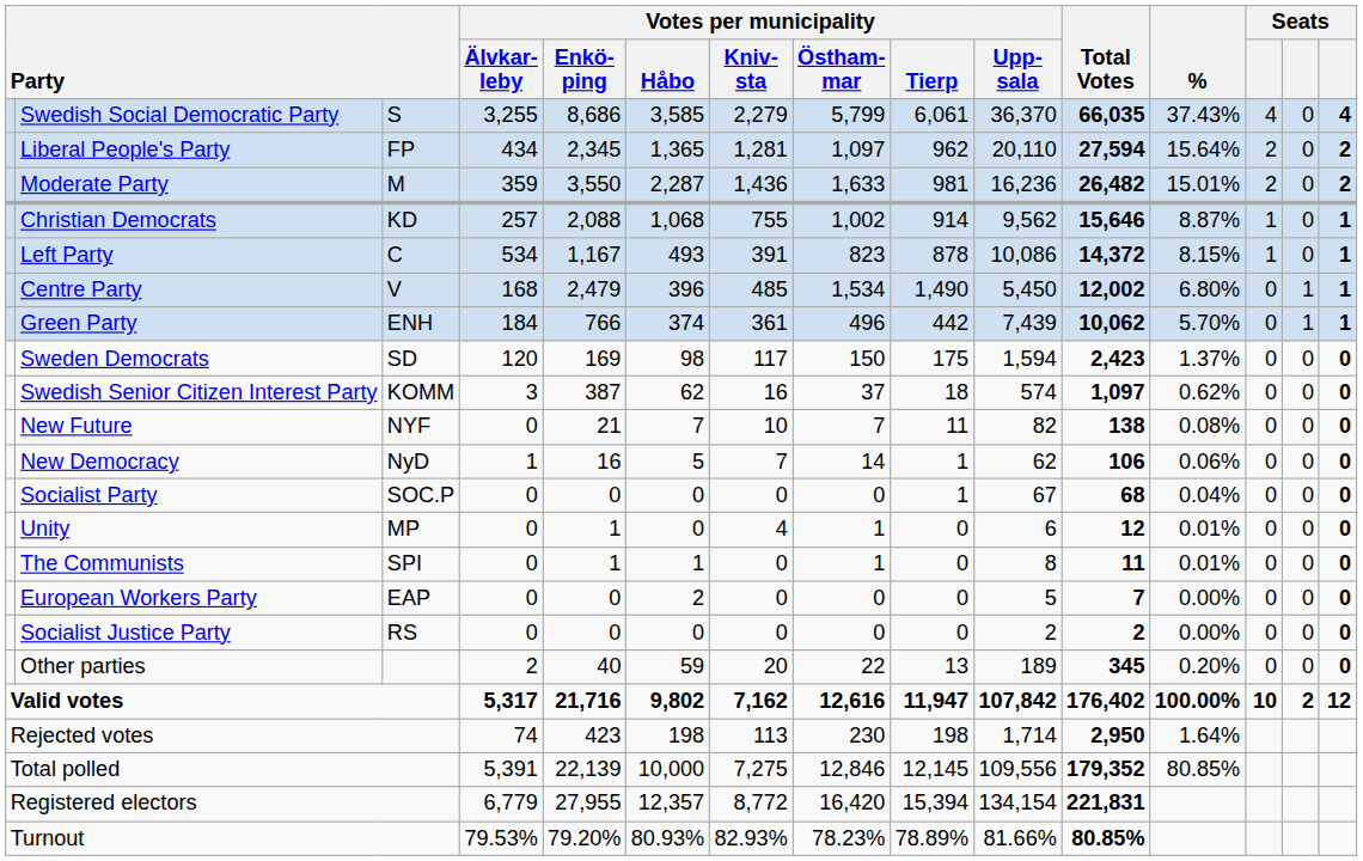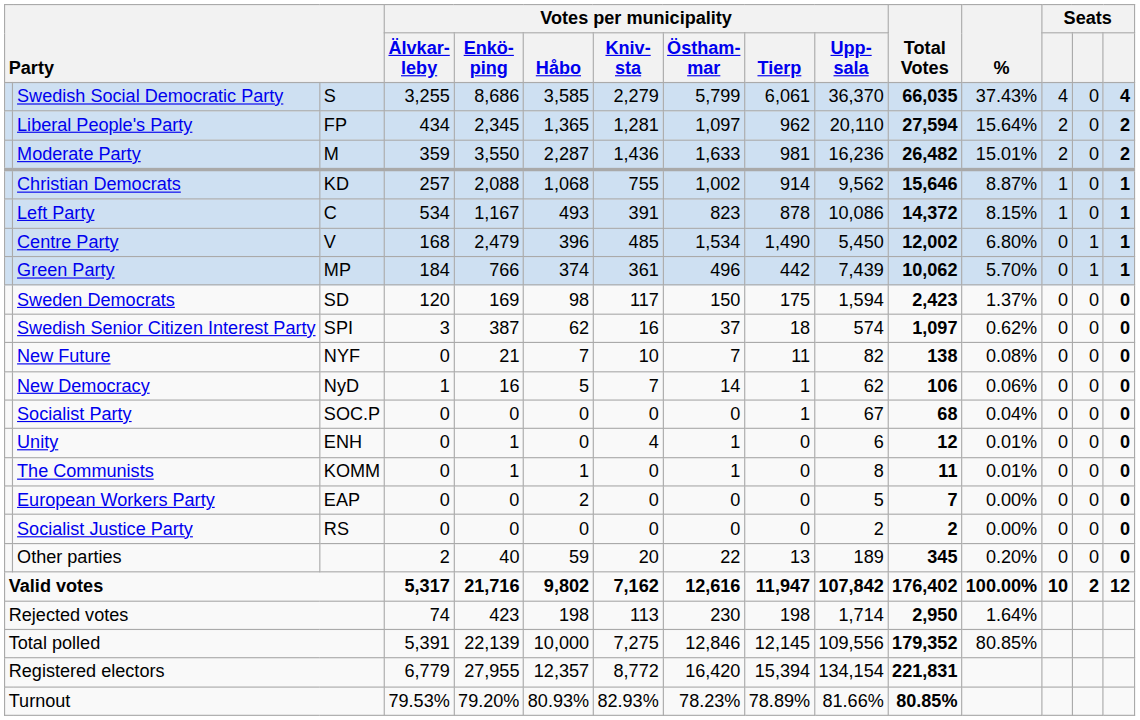 <table class="wikitable" border="1" style="text-align:right;">
 <tr>
 <th style="text-align:left;" valign=bottom rowspan=2 colspan=3>Party</th>
 <th colspan=7>Votes per municipality</th>
 <th align=center valign=bottom rowspan=2 width="50">Total Votes</th>
 <th align=center valign=bottom rowspan=2 width="50">%</th>
 <th colspan=3>Seats</th>
 </tr>
 <tr>
 <th align=center valign=bottom width="50"><a href='#'>Älvkar- leby</a></th>
 <th align=center valign=bottom width="50"><a href='#'>Enkö- ping</a></th>
 <th align=center valign=bottom width="50"><a href='#'>Håbo</a></th>
 <th align=center valign=bottom width="50"><a href='#'>Kniv- sta</a></th>
 <th align=center valign=bottom width="50"><a href='#'>Östham- mar</a></th>
 <th align=center valign=bottom width="50"><a href='#'>Tierp</a></th>
 <th align=center valign=bottom width="50"><a href='#'>Upp- sala</a></th>
 <th align=center valign=bottom width="20"><small></small></th>
 <th align=center valign=bottom width="20"><small><a href='#'></a></small></th>
 <th align=center valign=bottom width="20"><small></small></th>
 </tr>
 <tr style="background:#CEE0F2;">
 <td></td>
 <td align=left style="white-space: nowrap;"><a href='#'>Swedish Social Democratic Party</a></td>
 <td align=left>S</td>
 <td>3,255</td>
 <td>8,686</td>
 <td>3,585</td>
 <td>2,279</td>
 <td>5,799</td>
 <td>6,061</td>
 <td>36,370</td>
 <td><strong>66,035</strong></td>
 <td>37.43%</td>
 <td>4</td>
 <td>0</td>
 <td><strong>4</strong></td>
 </tr>
 <tr style="background:#CEE0F2;">
 <td></td>
 <td align=left><a href='#'>Liberal People's Party</a></td>
 <td align=left>FP</td>
 <td>434</td>
 <td>2,345</td>
 <td>1,365</td>
 <td>1,281</td>
 <td>1,097</td>
 <td>962</td>
 <td>20,110</td>
 <td><strong>27,594</strong></td>
 <td>15.64%</td>
 <td>2</td>
 <td>0</td>
 <td><strong>2</strong></td>
 </tr>
 <tr style="background:#CEE0F2;">
 <td></td>
 <td align=left><a href='#'>Moderate Party</a></td>
 <td align=left>M</td>
 <td>359</td>
 <td>3,550</td>
 <td>2,287</td>
 <td>1,436</td>
 <td>1,633</td>
 <td>981</td>
 <td>16,236</td>
 <td><strong>26,482</strong></td>
 <td>15.01%</td>
 <td>2</td>
 <td>0</td>
 <td><strong>2</strong></td>
 </tr>
 <tr style="background:#CEE0F2; border-top:3px solid darkgray;">
 <td></td>
 <td align=left><a href='#'>Christian Democrats</a></td>
 <td align=left>KD</td>
 <td>257</td>
 <td>2,088</td>
 <td>1,068</td>
 <td>755</td>
 <td>1,002</td>
 <td>914</td>
 <td>9,562</td>
 <td><strong>15,646</strong></td>
 <td>8.87%</td>
 <td>1</td>
 <td>0</td>
 <td><strong>1</strong></td>
 </tr>
 <tr style="background:#CEE0F2;">
 <td></td>
 <td align=left><a href='#'>Left Party</a></td>
 <td align=left>C</td>
 <td>534</td>
 <td>1,167</td>
 <td>493</td>
 <td>391</td>
 <td>823</td>
 <td>878</td>
 <td>10,086</td>
 <td><strong>14,372</strong></td>
 <td>8.15%</td>
 <td>1</td>
 <td>0</td>
 <td><strong>1</strong></td>
 </tr>
 <tr style="background:#CEE0F2;">
 <td></td>
 <td align=left><a href='#'>Centre Party</a></td>
 <td align=left>V</td>
 <td>168</td>
 <td>2,479</td>
 <td>396</td>
 <td>485</td>
 <td>1,534</td>
 <td>1,490</td>
 <td>5,450</td>
 <td><strong>12,002</strong></td>
 <td>6.80%</td>
 <td>0</td>
 <td>1</td>
 <td><strong>1</strong></td>
 </tr>
 <tr style="background:#CEE0F2;">
 <td></td>
 <td align=left><a href='#'>Green Party</a></td>
-<td align=left>ENH</td>
+<td align=left>MP</td>
 <td>184</td>
 <td>766</td>
 <td>374</td>
 <td>361</td>
 <td>496</td>
 <td>442</td>
 <td>7,439</td>
 <td><strong>10,062</strong></td>
 <td>5.70%</td>
 <td>0</td>
 <td>1</td>
 <td><strong>1</strong></td>
 </tr>
 <tr>
 <td></td>
 <td align=left><a href='#'>Sweden Democrats</a></td>
 <td align=left>SD</td>
 <td>120</td>
 <td>169</td>
 <td>98</td>
 <td>117</td>
 <td>150</td>
 <td>175</td>
 <td>1,594</td>
 <td><strong>2,423</strong></td>
 <td>1.37%</td>
 <td>0</td>
 <td>0</td>
 <td><strong>0</strong></td>
 </tr>
 <tr>
 <td></td>
 <td align=left><a href='#'>Swedish Senior Citizen Interest Party</a></td>
-<td align=left>KOMM</td>
+<td align=left>SPI</td>
 <td>3</td>
 <td>387</td>
 <td>62</td>
 <td>16</td>
 <td>37</td>
 <td>18</td>
 <td>574</td>
 <td><strong>1,097</strong></td>
 <td>0.62%</td>
 <td>0</td>
 <td>0</td>
 <td><strong>0</strong></td>
 </tr>
 <tr>
 <td></td>
 <td align=left><a href='#'>New Future</a></td>
 <td align=left>NYF</td>
 <td>0</td>
 <td>21</td>
 <td>7</td>
 <td>10</td>
 <td>7</td>
 <td>11</td>
 <td>82</td>
 <td><strong>138</strong></td>
 <td>0.08%</td>
 <td>0</td>
 <td>0</td>
 <td><strong>0</strong></td>
 </tr>
 <tr>
 <td></td>
 <td align=left><a href='#'>New Democracy</a></td>
 <td align=left>NyD</td>
 <td>1</td>
 <td>16</td>
 <td>5</td>
 <td>7</td>
 <td>14</td>
 <td>1</td>
 <td>62</td>
 <td><strong>106</strong></td>
 <td>0.06%</td>
 <td>0</td>
 <td>0</td>
 <td><strong>0</strong></td>
 </tr>
 <tr>
 <td></td>
 <td align=left><a href='#'>Socialist Party</a></td>
 <td align=left>SOC.P</td>
 <td>0</td>
 <td>0</td>
 <td>0</td>
 <td>0</td>
 <td>0</td>
 <td>1</td>
 <td>67</td>
 <td><strong>68</strong></td>
 <td>0.04%</td>
 <td>0</td>
 <td>0</td>
 <td><strong>0</strong></td>
 </tr>
 <tr>
 <td></td>
 <td align=left><a href='#'>Unity</a></td>
-<td align=left>MP</td>
+<td align=left>ENH</td>
 <td>0</td>
 <td>1</td>
 <td>0</td>
 <td>4</td>
 <td>1</td>
 <td>0</td>
 <td>6</td>
 <td><strong>12</strong></td>
 <td>0.01%</td>
 <td>0</td>
 <td>0</td>
 <td><strong>0</strong></td>
 </tr>
 <tr>
 <td></td>
 <td align=left><a href='#'>The Communists</a></td>
-<td align=left>SPI</td>
+<td align=left>KOMM</td>
 <td>0</td>
 <td>1</td>
 <td>1</td>
 <td>0</td>
 <td>1</td>
 <td>0</td>
 <td>8</td>
 <td><strong>11</strong></td>
 <td>0.01%</td>
 <td>0</td>
 <td>0</td>
 <td><strong>0</strong></td>
 </tr>
 <tr>
 <td></td>
 <td align=left><a href='#'>European Workers Party</a></td>
 <td align=left>EAP</td>
 <td>0</td>
 <td>0</td>
 <td>2</td>
 <td>0</td>
 <td>0</td>
 <td>0</td>
 <td>5</td>
 <td><strong>7</strong></td>
 <td>0.00%</td>
 <td>0</td>
 <td>0</td>
 <td><strong>0</strong></td>
 </tr>
 <tr>
 <td></td>
 <td align=left><a href='#'>Socialist Justice Party</a></td>
 <td align=left>RS</td>
 <td>0</td>
 <td>0</td>
 <td>0</td>
 <td>0</td>
 <td>0</td>
 <td>0</td>
 <td>2</td>
 <td><strong>2</strong></td>
 <td>0.00%</td>
 <td>0</td>
 <td>0</td>
 <td><strong>0</strong></td>
 </tr>
 <tr>
 <td></td>
 <td align=left>Other parties</td>
 <td></td>
 <td>2</td>
 <td>40</td>
 <td>59</td>
 <td>20</td>
 <td>22</td>
 <td>13</td>
 <td>189</td>
 <td><strong>345</strong></td>
 <td>0.20%</td>
 <td>0</td>
 <td>0</td>
 <td><strong>0</strong></td>
 </tr>
 <tr style="font-weight:bold">
 <td align=left colspan=3>Valid votes</td>
 <td>5,317</td>
 <td>21,716</td>
 <td>9,802</td>
 <td>7,162</td>
 <td>12,616</td>
 <td>11,947</td>
 <td>107,842</td>
 <td>176,402</td>
 <td>100.00%</td>
 <td>10</td>
 <td>2</td>
 <td>12</td>
 </tr>
 <tr>
 <td align=left colspan=3>Rejected votes</td>
 <td>74</td>
 <td>423</td>
 <td>198</td>
 <td>113</td>
 <td>230</td>
 <td>198</td>
 <td>1,714</td>
 <td><strong>2,950</strong></td>
 <td>1.64%</td>
 <td></td>
 <td></td>
 <td></td>
 </tr>
 <tr>
 <td align=left colspan=3>Total polled</td>
 <td>5,391</td>
 <td>22,139</td>
 <td>10,000</td>
 <td>7,275</td>
 <td>12,846</td>
 <td>12,145</td>
 <td>109,556</td>
 <td><strong>179,352</strong></td>
 <td>80.85%</td>
 <td></td>
 <td></td>
 <td></td>
 </tr>
 <tr>
 <td align=left colspan=3>Registered electors</td>
 <td>6,779</td>
 <td>27,955</td>
 <td>12,357</td>
 <td>8,772</td>
 <td>16,420</td>
 <td>15,394</td>
 <td>134,154</td>
 <td><strong>221,831</strong></td>
 <td></td>
 <td></td>
 <td></td>
 <td></td>
 </tr>
 <tr>
 <td align=left colspan=3>Turnout</td>
 <td>79.53%</td>
 <td>79.20%</td>
 <td>80.93%</td>
 <td>82.93%</td>
 <td>78.23%</td>
 <td>78.89%</td>
 <td>81.66%</td>
 <td><strong>80.85%</strong></td>
 <td></td>
 <td></td>
 <td></td>
 <td></td>
 </tr>
 </table>
